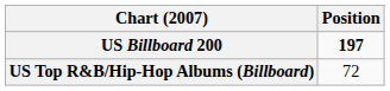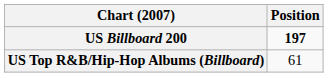 <table class="wikitable sortable plainrowheaders" style="text-align:center">
 <tr>
 <th scope="col">Chart (2007)</th>
 <th scope="col">Position</th>
 </tr>
 <tr>
 <th scope="row">US <em>Billboard</em> 200</th>
 <td><strong>197</strong></td>
 </tr>
 <tr>
 <th scope="row">US Top R&B/Hip-Hop Albums (<em>Billboard</em>)</th>
-<td>72</td>
+<td>61</td>
 </tr>
 </table>
